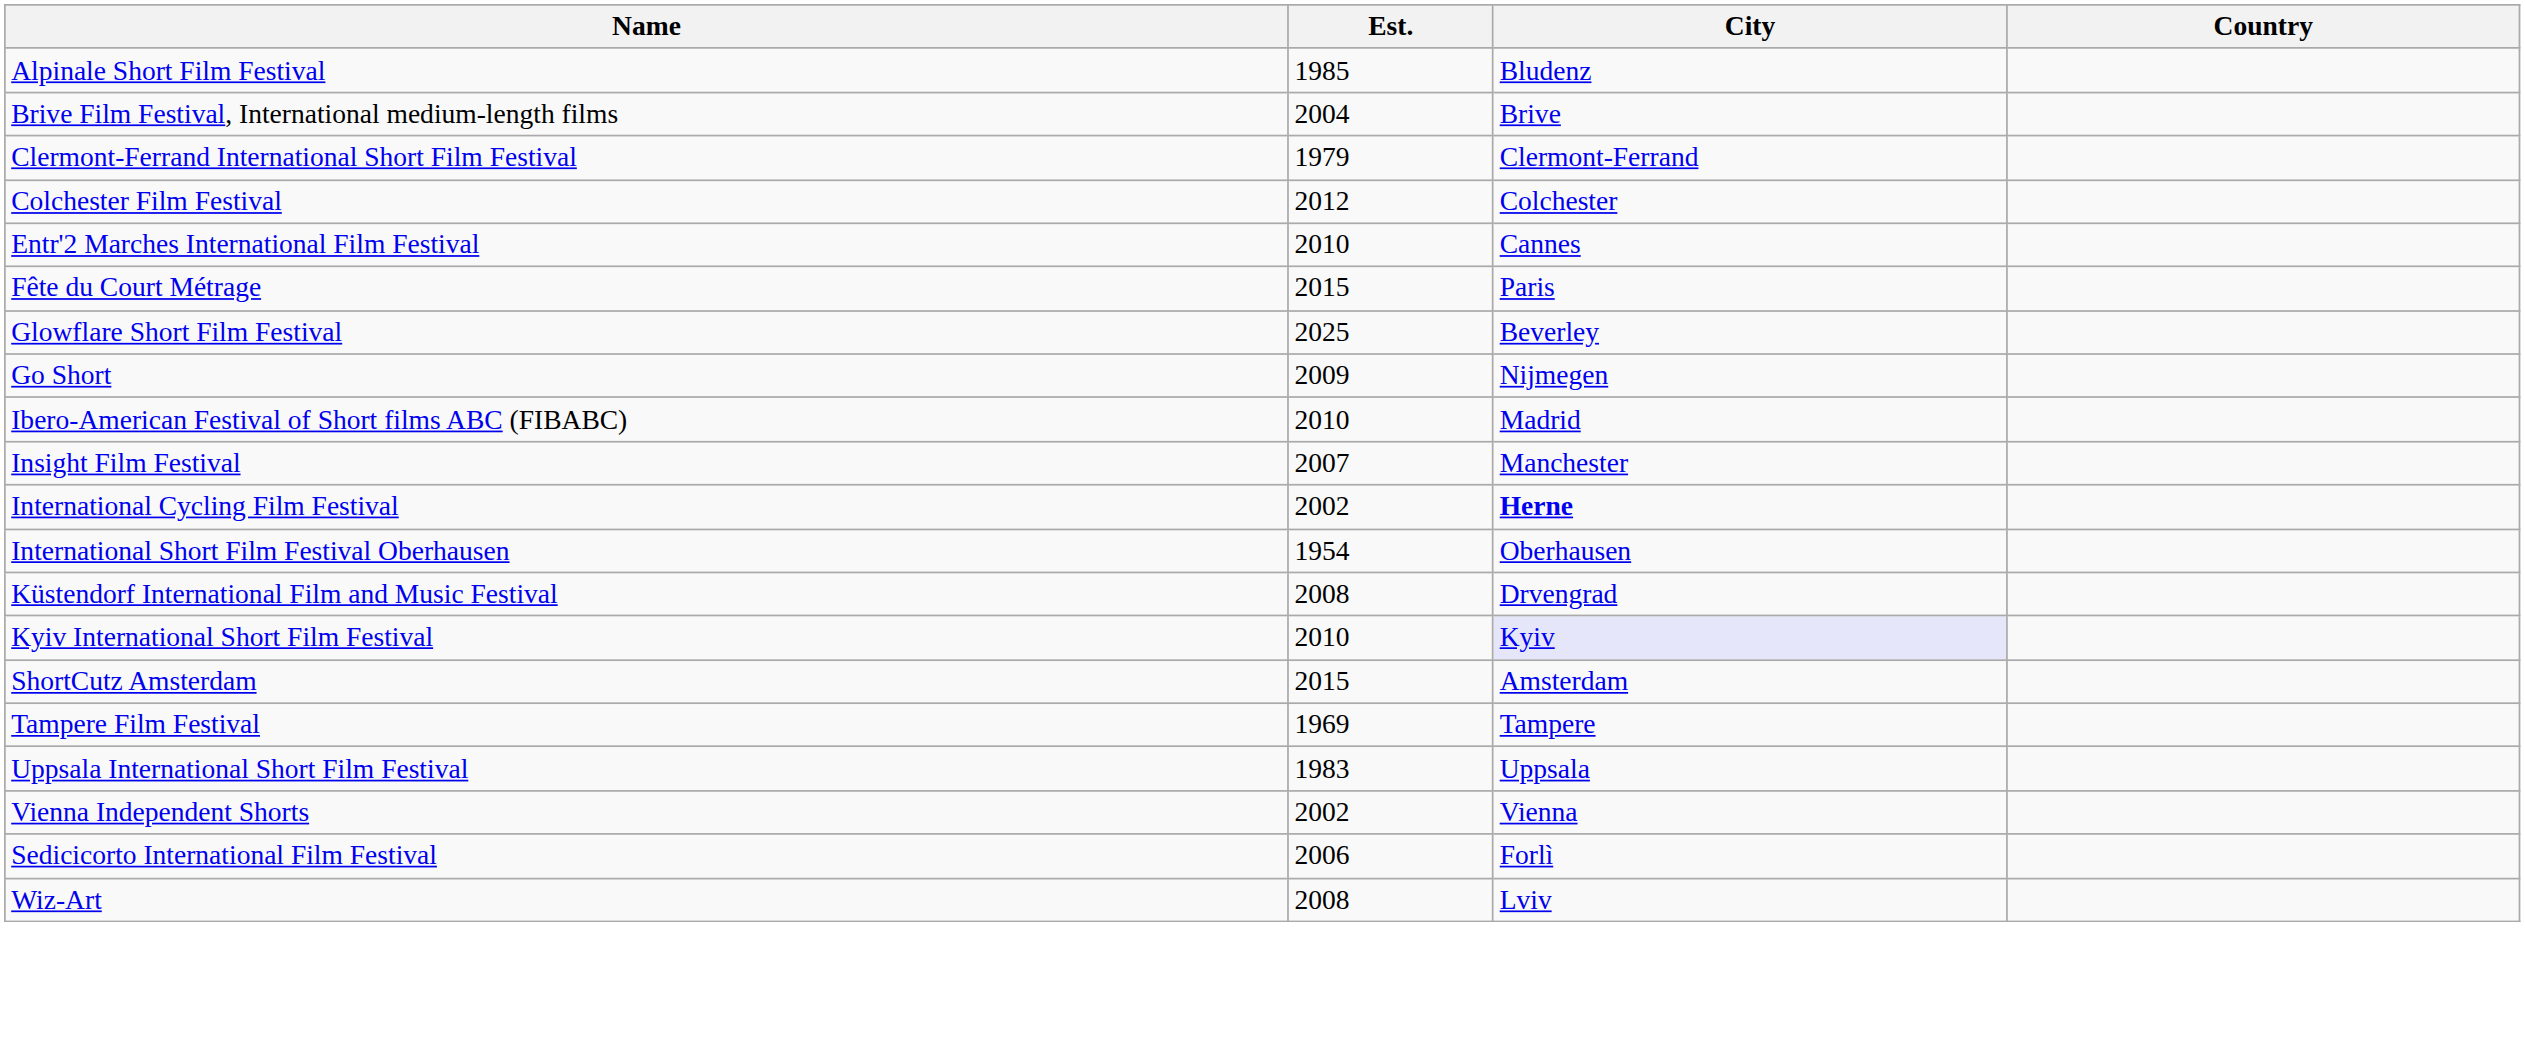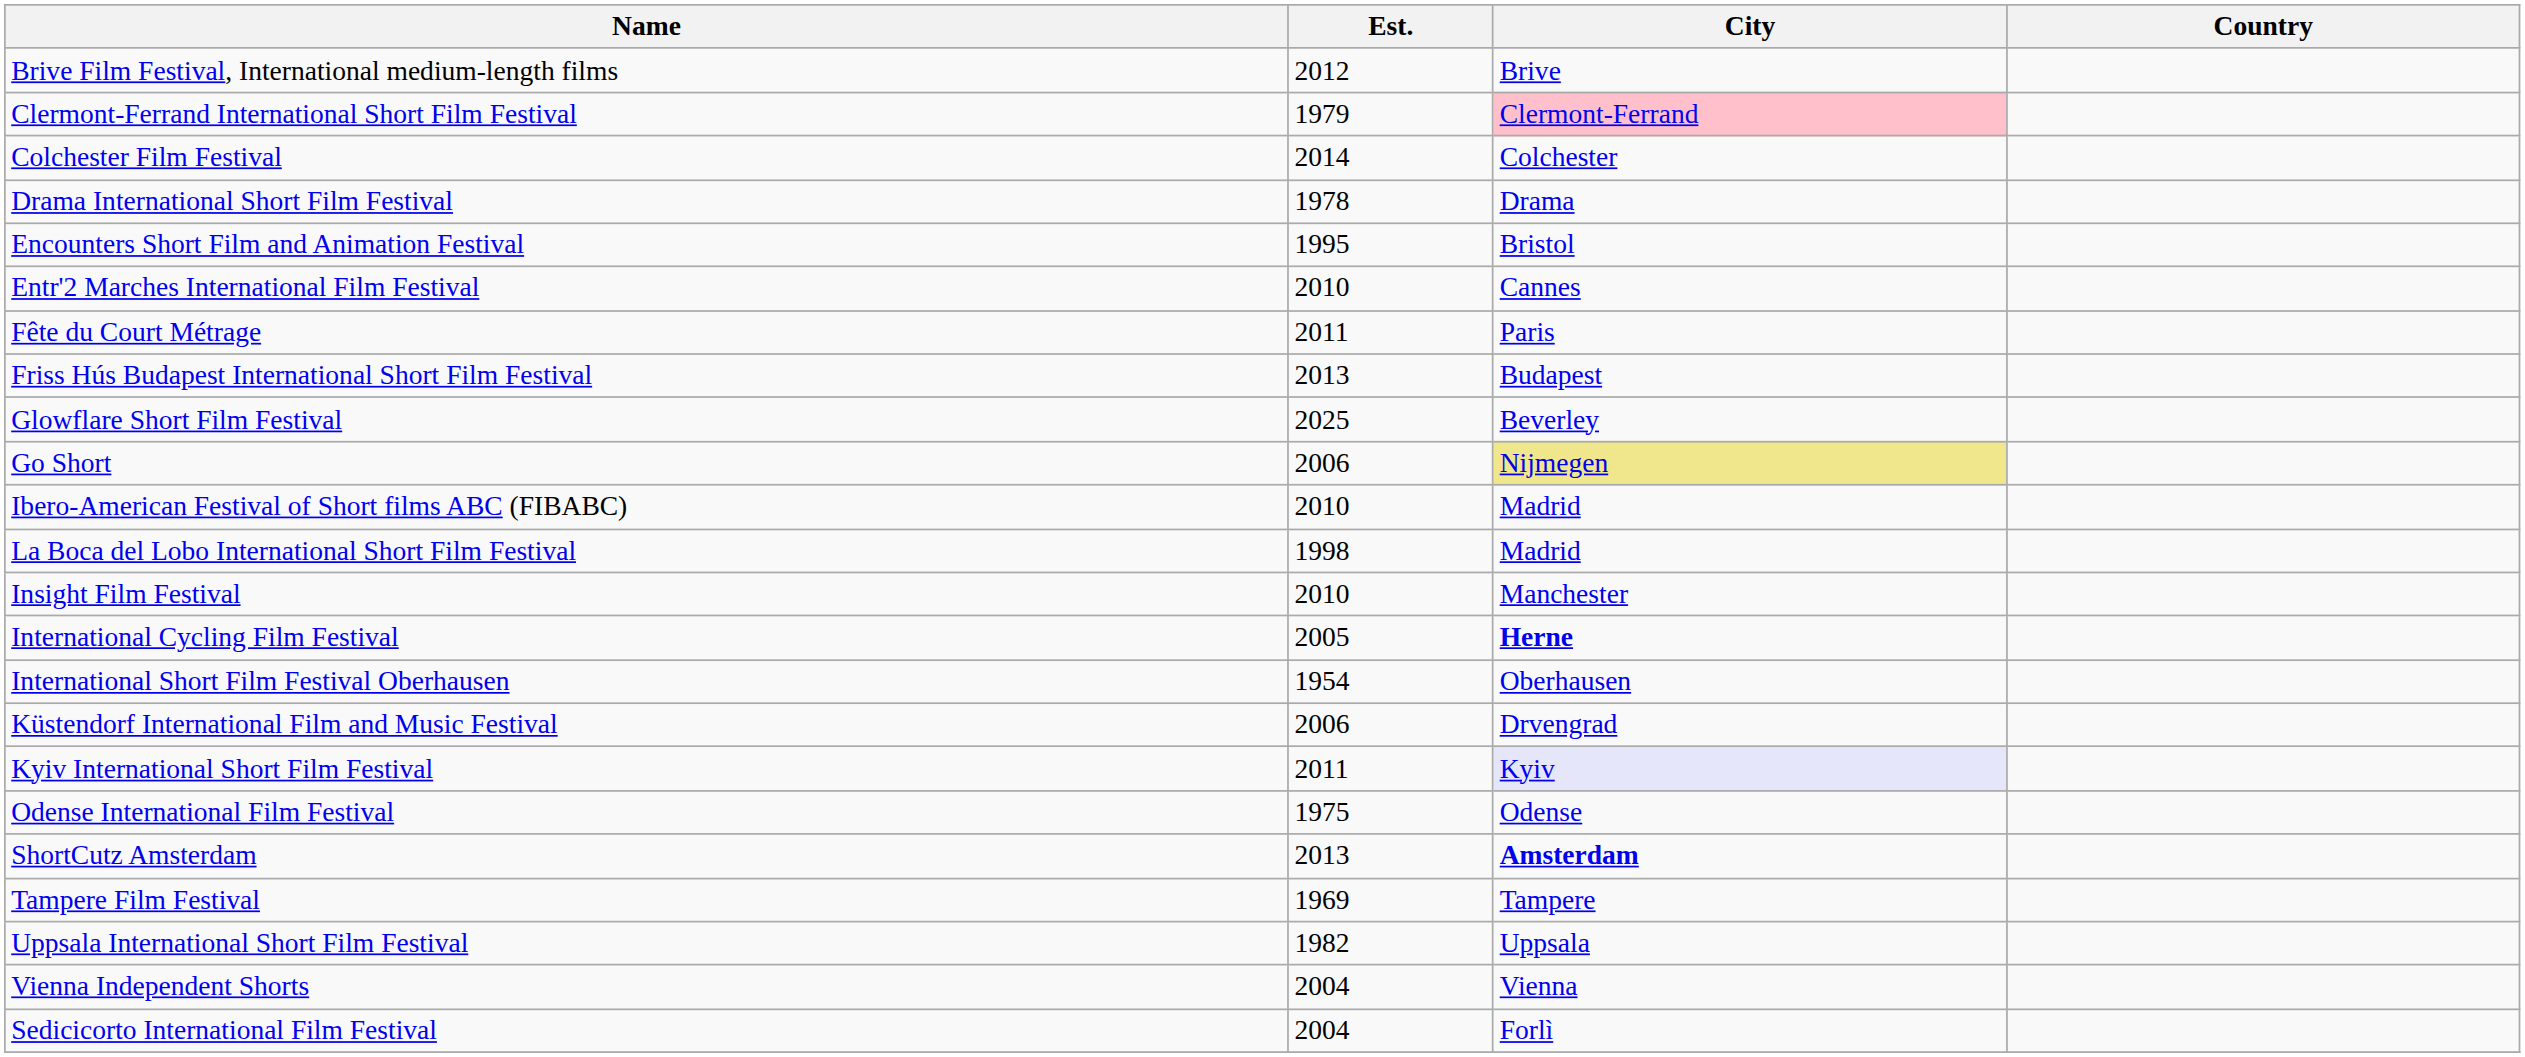 <table class="wikitable sortable">
 <tr>
 <th width="25%">Name</th>
 <th width="4%">Est.</th>
 <th width="10%">City</th>
 <th width="10%">Country</th>
 </tr>
 <tr>
-<td><a href='#'>Alpinale Short Film Festival</a></td>
-<td>1985</td>
-<td><a href='#'>Bludenz</a></td>
-<td></td>
-</tr>
-<tr>
 <td><a href='#'>Brive Film Festival</a>, International medium-length films</td>
-<td>2004</td>
+<td>2012</td>
 <td><a href='#'>Brive</a></td>
 <td></td>
 </tr>
 <tr>
 <td><a href='#'>Clermont-Ferrand International Short Film Festival</a></td>
 <td>1979</td>
-<td><a href='#'>Clermont-Ferrand</a></td>
+<td style="background: pink;"><a href='#'>Clermont-Ferrand</a></td>
 <td></td>
 </tr>
 <tr>
 <td><a href='#'>Colchester Film Festival</a></td>
-<td>2012</td>
+<td>2014</td>
 <td><a href='#'>Colchester</a></td>
+<td></td>
+</tr>
+<tr>
+<td><a href='#'>Drama International Short Film Festival</a></td>
+<td>1978</td>
+<td><a href='#'>Drama</a></td>
+<td></td>
+</tr>
+<tr>
+<td><a href='#'>Encounters Short Film and Animation Festival</a></td>
+<td>1995</td>
+<td><a href='#'>Bristol</a></td>
 <td></td>
 </tr>
 <tr>
 <td><a href='#'>Entr'2 Marches International Film Festival</a></td>
 <td>2010</td>
 <td><a href='#'>Cannes</a></td>
 <td></td>
 </tr>
 <tr>
 <td><a href='#'>Fête du Court Métrage</a></td>
-<td>2015</td>
+<td>2011</td>
 <td><a href='#'>Paris</a></td>
+<td></td>
+</tr>
+<tr>
+<td><a href='#'>Friss Hús Budapest International Short Film Festival</a></td>
+<td>2013</td>
+<td><a href='#'>Budapest</a></td>
 <td></td>
 </tr>
 <tr>
 <td><a href='#'>Glowflare Short Film Festival</a></td>
 <td>2025</td>
 <td><a href='#'>Beverley</a></td>
 <td></td>
 </tr>
 <tr>
 <td><a href='#'>Go Short</a></td>
-<td>2009</td>
-<td><a href='#'>Nijmegen</a></td>
+<td>2006</td>
+<td style="background: khaki;"><a href='#'>Nijmegen</a></td>
 <td></td>
 </tr>
 <tr>
 <td><a href='#'>Ibero-American Festival of Short films ABC</a> (FIBABC)</td>
 <td>2010</td>
 <td><a href='#'>Madrid</a></td>
 <td></td>
 </tr>
 <tr>
+<td><a href='#'>La Boca del Lobo International Short Film Festival</a></td>
+<td>1998</td>
+<td><a href='#'>Madrid</a></td>
+<td></td>
+</tr>
+<tr>
 <td><a href='#'>Insight Film Festival</a></td>
-<td>2007</td>
+<td>2010</td>
 <td><a href='#'>Manchester</a></td>
 <td></td>
 </tr>
 <tr>
 <td><a href='#'>International Cycling Film Festival</a></td>
-<td>2002</td>
+<td>2005</td>
 <td><strong><a href='#'>Herne</a></strong></td>
 <td></td>
 </tr>
 <tr>
 <td><a href='#'>International Short Film Festival Oberhausen</a></td>
 <td>1954</td>
 <td><a href='#'>Oberhausen</a></td>
 <td></td>
 </tr>
 <tr>
 <td><a href='#'>Küstendorf International Film and Music Festival</a></td>
-<td>2008</td>
+<td>2006</td>
 <td><a href='#'>Drvengrad</a></td>
 <td></td>
 </tr>
 <tr>
 <td><a href='#'>Kyiv International Short Film Festival</a></td>
-<td>2010</td>
+<td>2011</td>
 <td style="background: lavender;"><a href='#'>Kyiv</a></td>
 <td></td>
 </tr>
 <tr>
+<td><a href='#'>Odense International Film Festival</a></td>
+<td>1975</td>
+<td><a href='#'>Odense</a></td>
+<td></td>
+</tr>
+<tr>
 <td><a href='#'>ShortCutz Amsterdam</a></td>
-<td>2015</td>
-<td><a href='#'>Amsterdam</a></td>
+<td>2013</td>
+<td><strong><a href='#'>Amsterdam</a></strong></td>
 <td></td>
 </tr>
 <tr>
 <td><a href='#'>Tampere Film Festival</a></td>
 <td>1969</td>
 <td><a href='#'>Tampere</a></td>
 <td></td>
 </tr>
 <tr>
 <td><a href='#'>Uppsala International Short Film Festival</a></td>
-<td>1983</td>
+<td>1982</td>
 <td><a href='#'>Uppsala</a></td>
 <td></td>
 </tr>
 <tr>
 <td><a href='#'>Vienna Independent Shorts</a></td>
-<td>2002</td>
+<td>2004</td>
 <td><a href='#'>Vienna</a></td>
 <td></td>
 </tr>
 <tr>
 <td><a href='#'>Sedicicorto International Film Festival</a></td>
-<td>2006</td>
+<td>2004</td>
 <td><a href='#'>Forlì</a></td>
-<td></td>
-</tr>
-<tr>
-<td><a href='#'>Wiz-Art</a></td>
-<td>2008</td>
-<td><a href='#'>Lviv</a></td>
 <td></td>
 </tr>
 <tr>
 </tr>
 </table>
